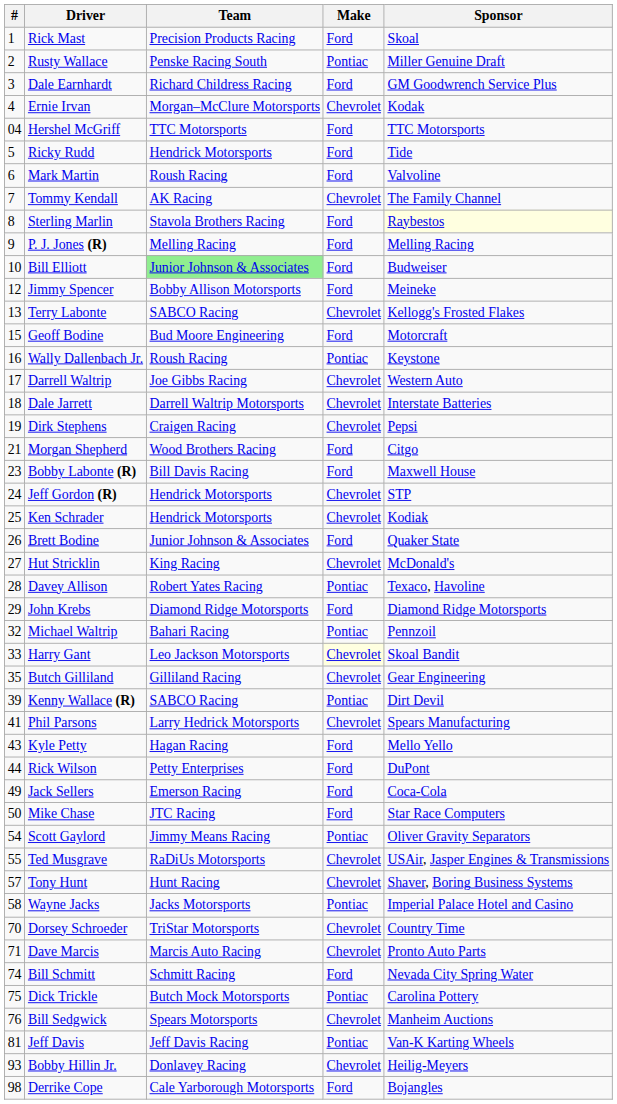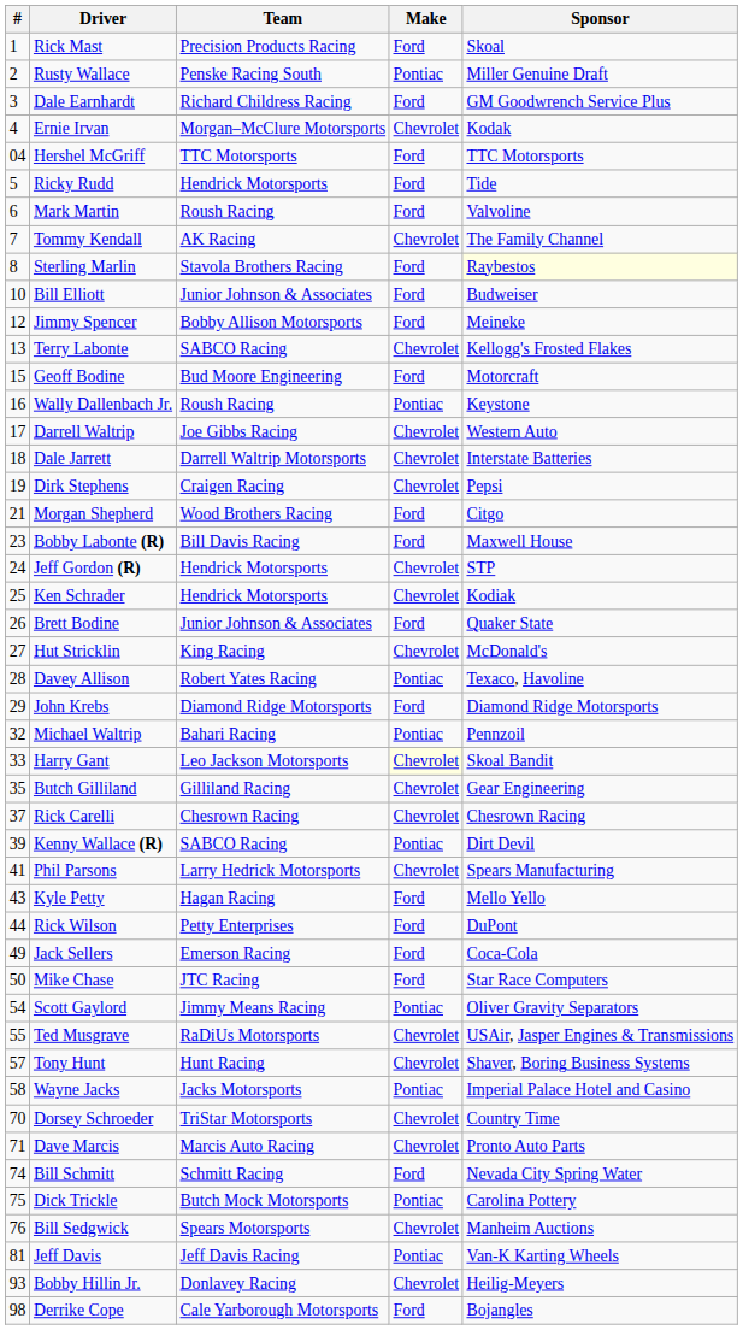 <table class="wikitable" style="font-size:95%">
 <tr>
 <th>#</th>
 <th>Driver</th>
 <th>Team</th>
 <th>Make</th>
 <th>Sponsor</th>
 </tr>
 <tr>
 <td>1</td>
 <td><a href='#'>Rick Mast</a></td>
 <td><a href='#'>Precision Products Racing</a></td>
 <td><a href='#'>Ford</a></td>
 <td><a href='#'>Skoal</a></td>
 </tr>
 <tr>
 <td>2</td>
 <td><a href='#'>Rusty Wallace</a></td>
 <td><a href='#'>Penske Racing South</a></td>
 <td><a href='#'>Pontiac</a></td>
 <td><a href='#'>Miller Genuine Draft</a></td>
 </tr>
 <tr>
 <td>3</td>
 <td><a href='#'>Dale Earnhardt</a></td>
 <td><a href='#'>Richard Childress Racing</a></td>
 <td><a href='#'>Ford</a></td>
 <td><a href='#'>GM Goodwrench Service Plus</a></td>
 </tr>
 <tr>
 <td>4</td>
 <td><a href='#'>Ernie Irvan</a></td>
 <td><a href='#'>Morgan–McClure Motorsports</a></td>
 <td><a href='#'>Chevrolet</a></td>
 <td><a href='#'>Kodak</a></td>
 </tr>
 <tr>
 <td>04</td>
 <td><a href='#'>Hershel McGriff</a></td>
 <td><a href='#'>TTC Motorsports</a></td>
 <td><a href='#'>Ford</a></td>
 <td><a href='#'>TTC Motorsports</a></td>
 </tr>
 <tr>
 <td>5</td>
 <td><a href='#'>Ricky Rudd</a></td>
 <td><a href='#'>Hendrick Motorsports</a></td>
 <td><a href='#'>Ford</a></td>
 <td><a href='#'>Tide</a></td>
 </tr>
 <tr>
 <td>6</td>
 <td><a href='#'>Mark Martin</a></td>
 <td><a href='#'>Roush Racing</a></td>
 <td><a href='#'>Ford</a></td>
 <td><a href='#'>Valvoline</a></td>
 </tr>
 <tr>
 <td>7</td>
 <td><a href='#'>Tommy Kendall</a></td>
 <td><a href='#'>AK Racing</a></td>
 <td><a href='#'>Chevrolet</a></td>
 <td><a href='#'>The Family Channel</a></td>
 </tr>
 <tr>
 <td>8</td>
 <td><a href='#'>Sterling Marlin</a></td>
 <td><a href='#'>Stavola Brothers Racing</a></td>
 <td><a href='#'>Ford</a></td>
 <td style="background: lightyellow;"><a href='#'>Raybestos</a></td>
 </tr>
 <tr>
-<td>9</td>
-<td><a href='#'>P. J. Jones</a> <strong>(R)</strong></td>
-<td><a href='#'>Melling Racing</a></td>
-<td><a href='#'>Ford</a></td>
-<td><a href='#'>Melling Racing</a></td>
-</tr>
-<tr>
 <td>10</td>
 <td><a href='#'>Bill Elliott</a></td>
-<td style="background: lightgreen;"><a href='#'>Junior Johnson & Associates</a></td>
+<td><a href='#'>Junior Johnson & Associates</a></td>
 <td><a href='#'>Ford</a></td>
 <td><a href='#'>Budweiser</a></td>
 </tr>
 <tr>
 <td>12</td>
 <td><a href='#'>Jimmy Spencer</a></td>
 <td><a href='#'>Bobby Allison Motorsports</a></td>
 <td><a href='#'>Ford</a></td>
 <td><a href='#'>Meineke</a></td>
 </tr>
 <tr>
 <td>13</td>
 <td><a href='#'>Terry Labonte</a></td>
 <td><a href='#'>SABCO Racing</a></td>
 <td><a href='#'>Chevrolet</a></td>
 <td><a href='#'>Kellogg's Frosted Flakes</a></td>
 </tr>
 <tr>
 <td>15</td>
 <td><a href='#'>Geoff Bodine</a></td>
 <td><a href='#'>Bud Moore Engineering</a></td>
 <td><a href='#'>Ford</a></td>
 <td><a href='#'>Motorcraft</a></td>
 </tr>
 <tr>
 <td>16</td>
 <td><a href='#'>Wally Dallenbach Jr.</a></td>
 <td><a href='#'>Roush Racing</a></td>
 <td><a href='#'>Pontiac</a></td>
 <td><a href='#'>Keystone</a></td>
 </tr>
 <tr>
 <td>17</td>
 <td><a href='#'>Darrell Waltrip</a></td>
 <td><a href='#'>Joe Gibbs Racing</a></td>
 <td><a href='#'>Chevrolet</a></td>
 <td><a href='#'>Western Auto</a></td>
 </tr>
 <tr>
 <td>18</td>
 <td><a href='#'>Dale Jarrett</a></td>
 <td><a href='#'>Darrell Waltrip Motorsports</a></td>
 <td><a href='#'>Chevrolet</a></td>
 <td><a href='#'>Interstate Batteries</a></td>
 </tr>
 <tr>
 <td>19</td>
 <td><a href='#'>Dirk Stephens</a></td>
 <td><a href='#'>Craigen Racing</a></td>
 <td><a href='#'>Chevrolet</a></td>
 <td><a href='#'>Pepsi</a></td>
 </tr>
 <tr>
 <td>21</td>
 <td><a href='#'>Morgan Shepherd</a></td>
 <td><a href='#'>Wood Brothers Racing</a></td>
 <td><a href='#'>Ford</a></td>
 <td><a href='#'>Citgo</a></td>
 </tr>
 <tr>
 <td>23</td>
 <td><a href='#'>Bobby Labonte</a> <strong>(R)</strong></td>
 <td><a href='#'>Bill Davis Racing</a></td>
 <td><a href='#'>Ford</a></td>
 <td><a href='#'>Maxwell House</a></td>
 </tr>
 <tr>
 <td>24</td>
 <td><a href='#'>Jeff Gordon</a> <strong>(R)</strong></td>
 <td><a href='#'>Hendrick Motorsports</a></td>
 <td><a href='#'>Chevrolet</a></td>
 <td><a href='#'>STP</a></td>
 </tr>
 <tr>
 <td>25</td>
 <td><a href='#'>Ken Schrader</a></td>
 <td><a href='#'>Hendrick Motorsports</a></td>
 <td><a href='#'>Chevrolet</a></td>
 <td><a href='#'>Kodiak</a></td>
 </tr>
 <tr>
 <td>26</td>
 <td><a href='#'>Brett Bodine</a></td>
 <td><a href='#'>Junior Johnson & Associates</a></td>
 <td><a href='#'>Ford</a></td>
 <td><a href='#'>Quaker State</a></td>
 </tr>
 <tr>
 <td>27</td>
 <td><a href='#'>Hut Stricklin</a></td>
 <td><a href='#'>King Racing</a></td>
 <td><a href='#'>Chevrolet</a></td>
 <td><a href='#'>McDonald's</a></td>
 </tr>
 <tr>
 <td>28</td>
 <td><a href='#'>Davey Allison</a></td>
 <td><a href='#'>Robert Yates Racing</a></td>
 <td><a href='#'>Pontiac</a></td>
 <td><a href='#'>Texaco</a>, <a href='#'>Havoline</a></td>
 </tr>
 <tr>
 <td>29</td>
 <td><a href='#'>John Krebs</a></td>
 <td><a href='#'>Diamond Ridge Motorsports</a></td>
 <td><a href='#'>Ford</a></td>
 <td><a href='#'>Diamond Ridge Motorsports</a></td>
 </tr>
 <tr>
 <td>32</td>
 <td><a href='#'>Michael Waltrip</a></td>
 <td><a href='#'>Bahari Racing</a></td>
 <td><a href='#'>Pontiac</a></td>
 <td><a href='#'>Pennzoil</a></td>
 </tr>
 <tr>
 <td>33</td>
 <td><a href='#'>Harry Gant</a></td>
 <td><a href='#'>Leo Jackson Motorsports</a></td>
 <td style="background: lightyellow;"><a href='#'>Chevrolet</a></td>
 <td><a href='#'>Skoal Bandit</a></td>
 </tr>
 <tr>
 <td>35</td>
 <td><a href='#'>Butch Gilliland</a></td>
 <td><a href='#'>Gilliland Racing</a></td>
 <td><a href='#'>Chevrolet</a></td>
 <td><a href='#'>Gear Engineering</a></td>
 </tr>
 <tr>
+<td>37</td>
+<td><a href='#'>Rick Carelli</a></td>
+<td><a href='#'>Chesrown Racing</a></td>
+<td><a href='#'>Chevrolet</a></td>
+<td><a href='#'>Chesrown Racing</a></td>
+</tr>
+<tr>
 <td>39</td>
 <td><a href='#'>Kenny Wallace</a> <strong>(R)</strong></td>
 <td><a href='#'>SABCO Racing</a></td>
 <td><a href='#'>Pontiac</a></td>
 <td><a href='#'>Dirt Devil</a></td>
 </tr>
 <tr>
 <td>41</td>
 <td><a href='#'>Phil Parsons</a></td>
 <td><a href='#'>Larry Hedrick Motorsports</a></td>
 <td><a href='#'>Chevrolet</a></td>
 <td><a href='#'>Spears Manufacturing</a></td>
 </tr>
 <tr>
 <td>43</td>
 <td><a href='#'>Kyle Petty</a></td>
 <td><a href='#'>Hagan Racing</a></td>
 <td><a href='#'>Ford</a></td>
 <td><a href='#'>Mello Yello</a></td>
 </tr>
 <tr>
 <td>44</td>
 <td><a href='#'>Rick Wilson</a></td>
 <td><a href='#'>Petty Enterprises</a></td>
 <td><a href='#'>Ford</a></td>
 <td><a href='#'>DuPont</a></td>
 </tr>
 <tr>
 <td>49</td>
 <td><a href='#'>Jack Sellers</a></td>
 <td><a href='#'>Emerson Racing</a></td>
 <td><a href='#'>Ford</a></td>
 <td><a href='#'>Coca-Cola</a></td>
 </tr>
 <tr>
 <td>50</td>
 <td><a href='#'>Mike Chase</a></td>
 <td><a href='#'>JTC Racing</a></td>
 <td><a href='#'>Ford</a></td>
 <td><a href='#'>Star Race Computers</a></td>
 </tr>
 <tr>
 <td>54</td>
 <td><a href='#'>Scott Gaylord</a></td>
 <td><a href='#'>Jimmy Means Racing</a></td>
 <td><a href='#'>Pontiac</a></td>
 <td><a href='#'>Oliver Gravity Separators</a></td>
 </tr>
 <tr>
 <td>55</td>
 <td><a href='#'>Ted Musgrave</a></td>
 <td><a href='#'>RaDiUs Motorsports</a></td>
 <td><a href='#'>Chevrolet</a></td>
 <td><a href='#'>USAir</a>, <a href='#'>Jasper Engines & Transmissions</a></td>
 </tr>
 <tr>
 <td>57</td>
 <td><a href='#'>Tony Hunt</a></td>
 <td><a href='#'>Hunt Racing</a></td>
 <td><a href='#'>Chevrolet</a></td>
 <td><a href='#'>Shaver</a>, <a href='#'>Boring Business Systems</a></td>
 </tr>
 <tr>
 <td>58</td>
 <td><a href='#'>Wayne Jacks</a></td>
 <td><a href='#'>Jacks Motorsports</a></td>
 <td><a href='#'>Pontiac</a></td>
 <td><a href='#'>Imperial Palace Hotel and Casino</a></td>
 </tr>
 <tr>
 <td>70</td>
 <td><a href='#'>Dorsey Schroeder</a></td>
 <td><a href='#'>TriStar Motorsports</a></td>
 <td><a href='#'>Chevrolet</a></td>
 <td><a href='#'>Country Time</a></td>
 </tr>
 <tr>
 <td>71</td>
 <td><a href='#'>Dave Marcis</a></td>
 <td><a href='#'>Marcis Auto Racing</a></td>
 <td><a href='#'>Chevrolet</a></td>
 <td><a href='#'>Pronto Auto Parts</a></td>
 </tr>
 <tr>
 <td>74</td>
 <td><a href='#'>Bill Schmitt</a></td>
 <td><a href='#'>Schmitt Racing</a></td>
 <td><a href='#'>Ford</a></td>
 <td><a href='#'>Nevada City Spring Water</a></td>
 </tr>
 <tr>
 <td>75</td>
 <td><a href='#'>Dick Trickle</a></td>
 <td><a href='#'>Butch Mock Motorsports</a></td>
 <td><a href='#'>Pontiac</a></td>
 <td><a href='#'>Carolina Pottery</a></td>
 </tr>
 <tr>
 <td>76</td>
 <td><a href='#'>Bill Sedgwick</a></td>
 <td><a href='#'>Spears Motorsports</a></td>
 <td><a href='#'>Chevrolet</a></td>
 <td><a href='#'>Manheim Auctions</a></td>
 </tr>
 <tr>
 <td>81</td>
 <td><a href='#'>Jeff Davis</a></td>
 <td><a href='#'>Jeff Davis Racing</a></td>
 <td><a href='#'>Pontiac</a></td>
 <td><a href='#'>Van-K Karting Wheels</a></td>
 </tr>
 <tr>
 <td>93</td>
 <td><a href='#'>Bobby Hillin Jr.</a></td>
 <td><a href='#'>Donlavey Racing</a></td>
 <td><a href='#'>Chevrolet</a></td>
 <td><a href='#'>Heilig-Meyers</a></td>
 </tr>
 <tr>
 <td>98</td>
 <td><a href='#'>Derrike Cope</a></td>
 <td><a href='#'>Cale Yarborough Motorsports</a></td>
 <td><a href='#'>Ford</a></td>
 <td><a href='#'>Bojangles</a></td>
 </tr>
 </table>
